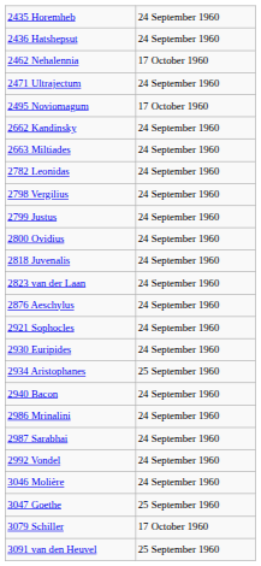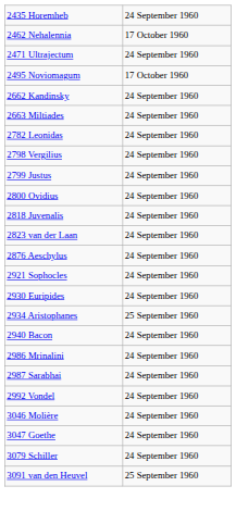 <table class="wikitable" style="font-size: 89%; float: left; width: 24em; margin-right: 1em; line-height: 1.65em">
 <tr>
 <td><a href='#'>2435 Horemheb</a></td>
-<td>24 September 1960</td>
-</tr>
-<tr>
-<td><a href='#'>2436 Hatshepsut</a></td>
 <td>24 September 1960</td>
 </tr>
 <tr>
 <td><a href='#'>2462 Nehalennia</a></td>
 <td>17 October 1960</td>
 </tr>
 <tr>
 <td><a href='#'>2471 Ultrajectum</a></td>
 <td>24 September 1960</td>
 </tr>
 <tr>
 <td><a href='#'>2495 Noviomagum</a></td>
 <td>17 October 1960</td>
 </tr>
 <tr>
 <td><a href='#'>2662 Kandinsky</a></td>
 <td>24 September 1960</td>
 </tr>
 <tr>
 <td><a href='#'>2663 Miltiades</a></td>
 <td>24 September 1960</td>
 </tr>
 <tr>
 <td><a href='#'>2782 Leonidas</a></td>
 <td>24 September 1960</td>
 </tr>
 <tr>
 <td><a href='#'>2798 Vergilius</a></td>
 <td>24 September 1960</td>
 </tr>
 <tr>
 <td><a href='#'>2799 Justus</a></td>
 <td>24 September 1960</td>
 </tr>
 <tr>
 <td><a href='#'>2800 Ovidius</a></td>
 <td>24 September 1960</td>
 </tr>
 <tr>
 <td><a href='#'>2818 Juvenalis</a></td>
 <td>24 September 1960</td>
 </tr>
 <tr>
 <td><a href='#'>2823 van der Laan</a></td>
 <td>24 September 1960</td>
 </tr>
 <tr>
 <td><a href='#'>2876 Aeschylus</a></td>
 <td>24 September 1960</td>
 </tr>
 <tr>
 <td><a href='#'>2921 Sophocles</a></td>
 <td>24 September 1960</td>
 </tr>
 <tr>
 <td><a href='#'>2930 Euripides</a></td>
 <td>24 September 1960</td>
 </tr>
 <tr>
 <td><a href='#'>2934 Aristophanes</a></td>
 <td>25 September 1960</td>
 </tr>
 <tr>
 <td><a href='#'>2940 Bacon</a></td>
 <td>24 September 1960</td>
 </tr>
 <tr>
 <td><a href='#'>2986 Mrinalini</a></td>
 <td>24 September 1960</td>
 </tr>
 <tr>
 <td><a href='#'>2987 Sarabhai</a></td>
 <td>24 September 1960</td>
 </tr>
 <tr>
 <td><a href='#'>2992 Vondel</a></td>
 <td>24 September 1960</td>
 </tr>
 <tr>
 <td><a href='#'>3046 Molière</a></td>
 <td>24 September 1960</td>
 </tr>
 <tr>
 <td><a href='#'>3047 Goethe</a></td>
-<td>25 September 1960</td>
+<td>24 September 1960</td>
 </tr>
 <tr>
 <td><a href='#'>3079 Schiller</a></td>
-<td>17 October 1960</td>
+<td>24 September 1960</td>
 </tr>
 <tr>
 <td><a href='#'>3091 van den Heuvel</a></td>
 <td>25 September 1960</td>
 </tr>
 </table>
